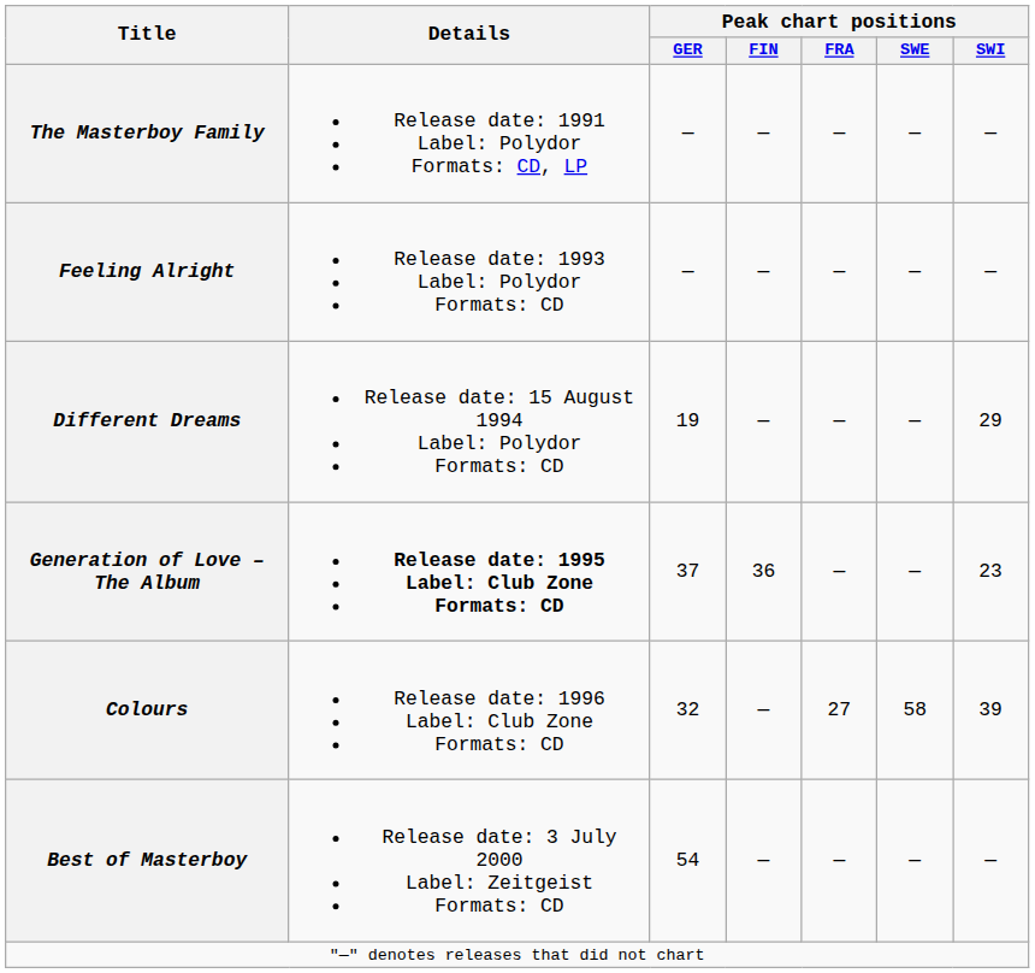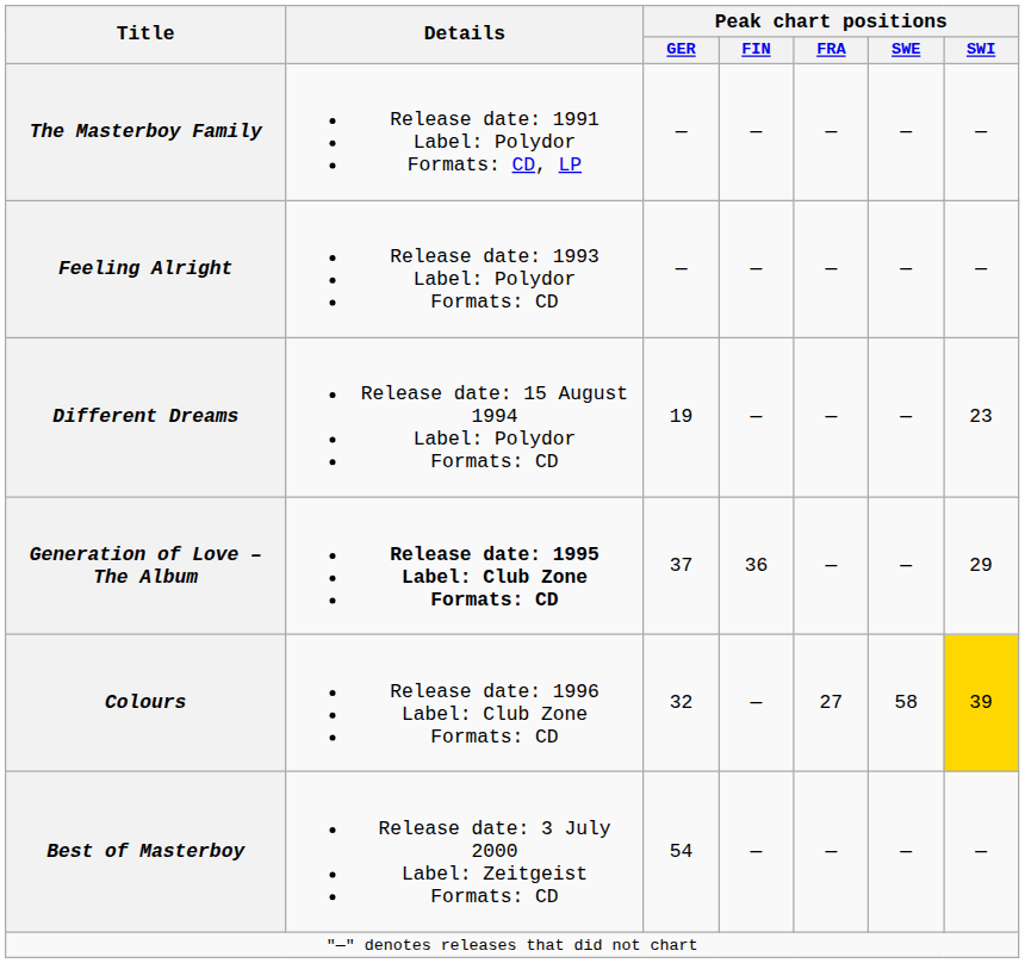 <table class="wikitable plainrowheaders" style="text-align:center;">
 <tr>
 <th rowspan="2" style="width:14em;">Title</th>
 <th rowspan="2" style="width:18em;">Details</th>
 <th colspan="5">Peak chart positions</th>
 </tr>
 <tr style="font-size:smaller;">
 <th style="width:45px;"><a href='#'>GER</a><br></th>
 <th style="width:45px;"><a href='#'>FIN</a><br></th>
 <th style="width:45px;"><a href='#'>FRA</a><br></th>
 <th style="width:45px;"><a href='#'>SWE</a><br></th>
 <th style="width:45px;"><a href='#'>SWI</a><br></th>
 </tr>
 <tr>
 <th scope="row"><em>The Masterboy Family</em></th>
 <td><br><ul><li>Release date: 1991</li><li>Label: Polydor</li><li>Formats: <a href='#'>CD</a>, <a href='#'>LP</a></li></ul></td>
 <td>—</td>
 <td>—</td>
 <td>—</td>
 <td>—</td>
 <td>—</td>
 </tr>
 <tr>
 <th scope="row"><em>Feeling Alright</em></th>
 <td><br><ul><li>Release date: 1993</li><li>Label: Polydor</li><li>Formats: CD</li></ul></td>
 <td>—</td>
 <td>—</td>
 <td>—</td>
 <td>—</td>
 <td>—</td>
 </tr>
 <tr>
 <th scope="row"><em>Different Dreams</em></th>
 <td><br><ul><li>Release date: 15 August 1994</li><li>Label: Polydor</li><li>Formats: CD</li></ul></td>
 <td>19</td>
 <td>—</td>
 <td>—</td>
 <td>—</td>
-<td>29</td>
+<td>23</td>
 </tr>
 <tr>
 <th scope="row"><em>Generation of Love – The Album</em></th>
 <td><strong><br><ul><li>Release date: 1995</li><li>Label: Club Zone</li><li>Formats: CD</li></ul></strong></td>
 <td>37</td>
 <td>36</td>
 <td>—</td>
 <td>—</td>
-<td>23</td>
+<td>29</td>
 </tr>
 <tr>
 <th scope="row"><em>Colours</em></th>
 <td><br><ul><li>Release date: 1996</li><li>Label: Club Zone</li><li>Formats: CD</li></ul></td>
 <td>32</td>
 <td>—</td>
 <td>27</td>
 <td>58</td>
-<td>39</td>
+<td style="background: gold;">39</td>
 </tr>
 <tr>
 <th scope="row"><em>Best of Masterboy</em></th>
 <td><br><ul><li>Release date: 3 July 2000</li><li>Label: Zeitgeist</li><li>Formats: CD</li></ul></td>
 <td>54</td>
 <td>—</td>
 <td>—</td>
 <td>—</td>
 <td>—</td>
 </tr>
 <tr>
 <td colspan="15" style="font-size:8pt">"—" denotes releases that did not chart</td>
 </tr>
 </table>
